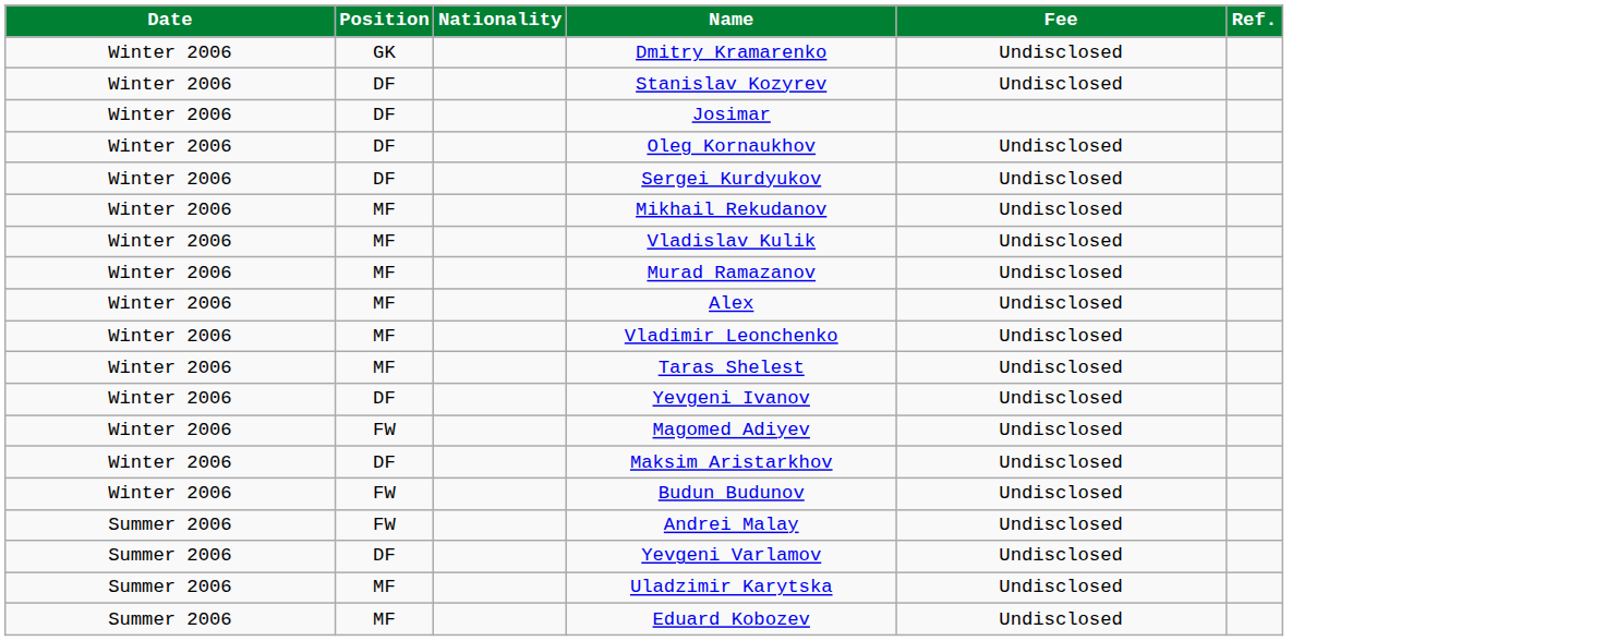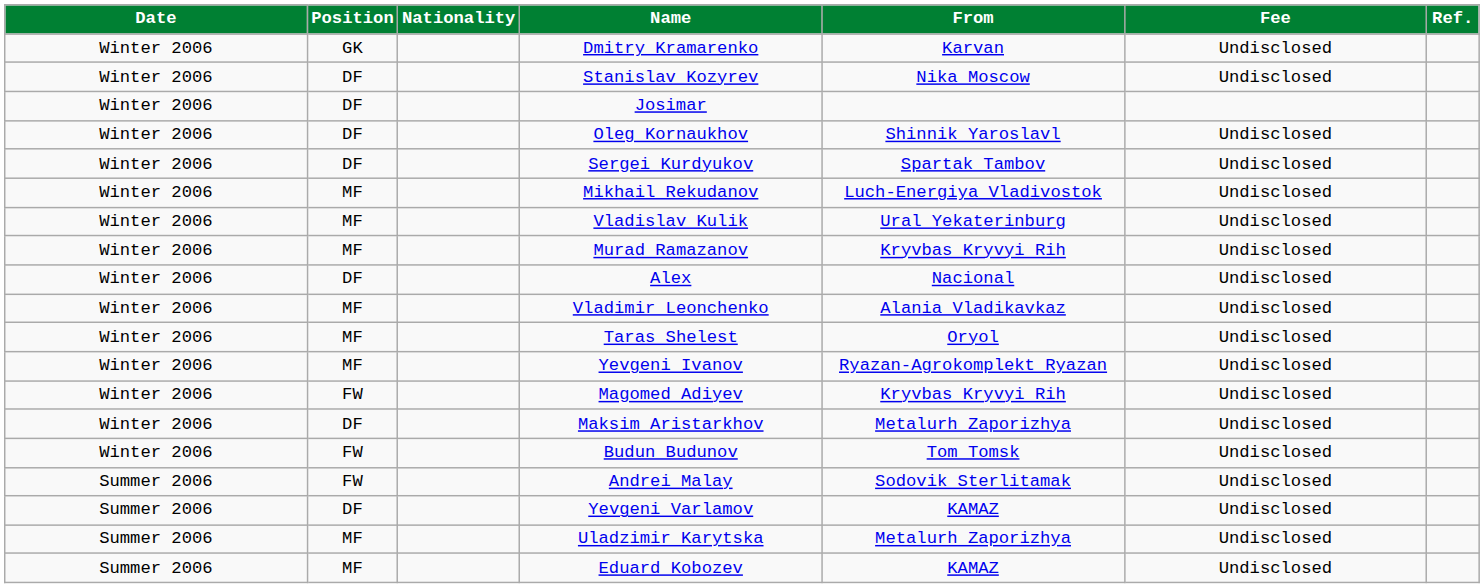 <table class="wikitable"  style="text-align:center; font-size:90%; ">
 <tr>
 <th style="background:#008033; color:white; width:200px;">Date</th>
 <th style="background:#008033; color:white; width:50px;">Position</th>
 <th style="background:#008033; color:white; width:50x;">Nationality</th>
 <th style="background:#008033; color:white; width:200px;">Name</th>
+<th style="background:#008033; color:white; width:200px;">From</th>
 <th style="background:#008033; color:white; width:200px;">Fee</th>
 <th style="background:#008033; color:white; width:30px;">Ref.</th>
 </tr>
 <tr>
 <td>Winter 2006</td>
 <td>GK</td>
 <td></td>
 <td><a href='#'>Dmitry Kramarenko</a></td>
+<td><a href='#'>Karvan</a></td>
 <td>Undisclosed</td>
 <td></td>
 </tr>
 <tr>
 <td>Winter 2006</td>
 <td>DF</td>
 <td></td>
 <td><a href='#'>Stanislav Kozyrev</a></td>
+<td><a href='#'>Nika Moscow</a></td>
 <td>Undisclosed</td>
 <td></td>
 </tr>
 <tr>
 <td>Winter 2006</td>
 <td>DF</td>
 <td></td>
 <td><a href='#'>Josimar</a></td>
 <td></td>
 <td></td>
+<td></td>
 </tr>
 <tr>
 <td>Winter 2006</td>
 <td>DF</td>
 <td></td>
 <td><a href='#'>Oleg Kornaukhov</a></td>
+<td><a href='#'>Shinnik Yaroslavl</a></td>
 <td>Undisclosed</td>
 <td></td>
 </tr>
 <tr>
 <td>Winter 2006</td>
 <td>DF</td>
 <td></td>
 <td><a href='#'>Sergei Kurdyukov</a></td>
+<td><a href='#'>Spartak Tambov</a></td>
 <td>Undisclosed</td>
 <td></td>
 </tr>
 <tr>
 <td>Winter 2006</td>
 <td>MF</td>
 <td></td>
 <td><a href='#'>Mikhail Rekudanov</a></td>
+<td><a href='#'>Luch-Energiya Vladivostok</a></td>
 <td>Undisclosed</td>
 <td></td>
 </tr>
 <tr>
 <td>Winter 2006</td>
 <td>MF</td>
 <td></td>
 <td><a href='#'>Vladislav Kulik</a></td>
+<td><a href='#'>Ural Yekaterinburg</a></td>
 <td>Undisclosed</td>
 <td></td>
 </tr>
 <tr>
 <td>Winter 2006</td>
 <td>MF</td>
 <td></td>
 <td><a href='#'>Murad Ramazanov</a></td>
+<td><a href='#'>Kryvbas Kryvyi Rih</a></td>
 <td>Undisclosed</td>
 <td></td>
 </tr>
 <tr>
 <td>Winter 2006</td>
-<td>MF</td>
+<td>DF</td>
 <td></td>
 <td><a href='#'>Alex</a></td>
+<td><a href='#'>Nacional</a></td>
 <td>Undisclosed</td>
 <td></td>
 </tr>
 <tr>
 <td>Winter 2006</td>
 <td>MF</td>
 <td></td>
 <td><a href='#'>Vladimir Leonchenko</a></td>
+<td><a href='#'>Alania Vladikavkaz</a></td>
 <td>Undisclosed</td>
 <td></td>
 </tr>
 <tr>
 <td>Winter 2006</td>
 <td>MF</td>
 <td></td>
 <td><a href='#'>Taras Shelest</a></td>
+<td><a href='#'>Oryol</a></td>
 <td>Undisclosed</td>
 <td></td>
 </tr>
 <tr>
 <td>Winter 2006</td>
-<td>DF</td>
+<td>MF</td>
 <td></td>
 <td><a href='#'>Yevgeni Ivanov</a></td>
+<td><a href='#'>Ryazan-Agrokomplekt Ryazan</a></td>
 <td>Undisclosed</td>
 <td></td>
 </tr>
 <tr>
 <td>Winter 2006</td>
 <td>FW</td>
 <td></td>
 <td><a href='#'>Magomed Adiyev</a></td>
+<td><a href='#'>Kryvbas Kryvyi Rih</a></td>
 <td>Undisclosed</td>
 <td></td>
 </tr>
 <tr>
 <td>Winter 2006</td>
 <td>DF</td>
 <td></td>
 <td><a href='#'>Maksim Aristarkhov</a></td>
+<td><a href='#'>Metalurh Zaporizhya</a></td>
 <td>Undisclosed</td>
 <td></td>
 </tr>
 <tr>
 <td>Winter 2006</td>
 <td>FW</td>
 <td></td>
 <td><a href='#'>Budun Budunov</a></td>
+<td><a href='#'>Tom Tomsk</a></td>
 <td>Undisclosed</td>
 <td></td>
 </tr>
 <tr>
 <td>Summer 2006</td>
 <td>FW</td>
 <td></td>
 <td><a href='#'>Andrei Malay</a></td>
+<td><a href='#'>Sodovik Sterlitamak</a></td>
 <td>Undisclosed</td>
 <td></td>
 </tr>
 <tr>
 <td>Summer 2006</td>
 <td>DF</td>
 <td></td>
 <td><a href='#'>Yevgeni Varlamov</a></td>
+<td><a href='#'>KAMAZ</a></td>
 <td>Undisclosed</td>
 <td></td>
 </tr>
 <tr>
 <td>Summer 2006</td>
 <td>MF</td>
 <td></td>
 <td><a href='#'>Uladzimir Karytska</a></td>
+<td><a href='#'>Metalurh Zaporizhya</a></td>
 <td>Undisclosed</td>
 <td></td>
 </tr>
 <tr>
 <td>Summer 2006</td>
 <td>MF</td>
 <td></td>
 <td><a href='#'>Eduard Kobozev</a></td>
+<td><a href='#'>KAMAZ</a></td>
 <td>Undisclosed</td>
 <td></td>
 </tr>
 </table>
